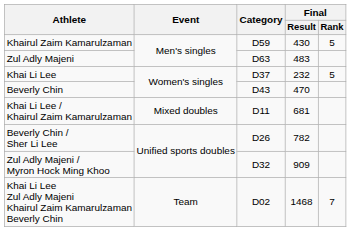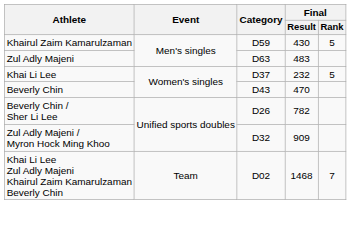 <table class="wikitable" style="font-size:90%">
 <tr>
 <th rowspan=2>Athlete</th>
 <th rowspan=2>Event</th>
 <th rowspan=2>Category</th>
 <th colspan=2>Final</th>
 </tr>
 <tr style="font-size:95%">
 <th>Result</th>
 <th>Rank</th>
 </tr>
 <tr align=center>
 <td align=left>Khairul Zaim Kamarulzaman</td>
 <td rowspan=2>Men's singles</td>
 <td>D59</td>
 <td>430</td>
 <td>5</td>
 </tr>
 <tr align=center>
 <td align=left>Zul Adly Majeni</td>
 <td>D63</td>
 <td>483</td>
 <td></td>
 </tr>
 <tr align=center>
 <td align=left>Khai Li Lee</td>
 <td rowspan=2>Women's singles</td>
 <td>D37</td>
 <td>232</td>
 <td>5</td>
 </tr>
 <tr align=center>
 <td align=left>Beverly Chin</td>
 <td>D43</td>
 <td>470</td>
 <td></td>
 </tr>
 <tr align=center>
-<td align=left>Khai Li Lee /<br>Khairul Zaim Kamarulzaman</td>
-<td>Mixed doubles</td>
-<td>D11</td>
-<td>681</td>
-<td></td>
-</tr>
-<tr align=center>
 <td align=left>Beverly Chin /<br>Sher Li Lee</td>
 <td rowspan=2>Unified sports doubles</td>
 <td>D26</td>
 <td>782</td>
 <td></td>
 </tr>
 <tr align=center>
 <td align=left>Zul Adly Majeni /<br>Myron Hock Ming Khoo</td>
 <td>D32</td>
 <td>909</td>
 <td></td>
 </tr>
 <tr align=center>
 <td align=left>Khai Li Lee<br>Zul Adly Majeni<br>Khairul Zaim Kamarulzaman<br>Beverly Chin</td>
 <td>Team</td>
 <td>D02</td>
 <td>1468</td>
 <td>7</td>
 </tr>
 </table>
